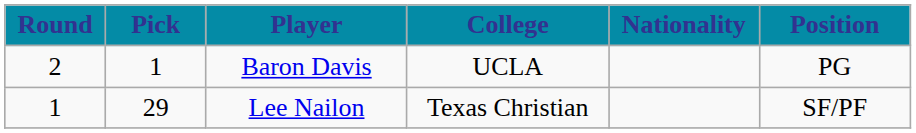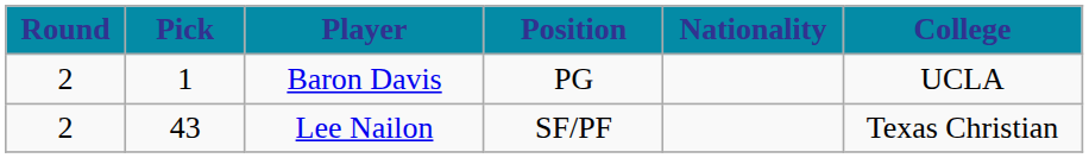 <table class="wikitable sortable sortable">
 <tr>
 <th style="background:#048BA6; color:#323290" width="10%">Round</th>
 <th style="background:#048BA6; color:#323290" width="10%">Pick</th>
 <th style="background:#048BA6; color:#323290" width="20%">Player</th>
+<th style="background:#048BA6; color:#323290" width="15%">Position</th>
+<th style="background:#048BA6; color:#323290" width="15%">Nationality</th>
 <th style="background:#048BA6; color:#323290" width="20%">College</th>
-<th style="background:#048BA6; color:#323290" width="15%">Nationality</th>
-<th style="background:#048BA6; color:#323290" width="15%">Position</th>
 </tr>
 <tr style="text-align: center">
 <td>2</td>
 <td>1</td>
 <td><a href='#'>Baron Davis</a></td>
+<td>PG</td>
+<td></td>
 <td>UCLA</td>
-<td></td>
-<td>PG</td>
 </tr>
 <tr style="text-align: center">
-<td>1</td>
-<td>29</td>
+<td>2</td>
+<td>43</td>
 <td><a href='#'>Lee Nailon</a></td>
+<td>SF/PF</td>
+<td></td>
 <td>Texas Christian</td>
-<td></td>
-<td>SF/PF</td>
 </tr>
 </table>
